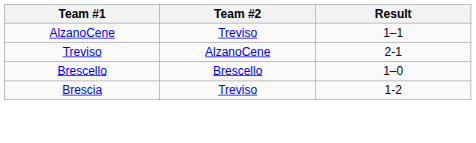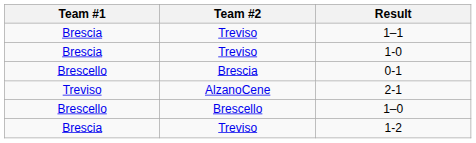 <table class="wikitable" style="text-align:center">
 <tr>
 <th width=200>Team #1</th>
 <th width=200>Team #2</th>
 <th width=200>Result</th>
 </tr>
 <tr>
-<td><a href='#'>AlzanoCene</a></td>
+<td><a href='#'>Brescia</a></td>
 <td><a href='#'>Treviso</a></td>
 <td>1–1</td>
+</tr>
+<tr>
+<td><a href='#'>Brescia</a></td>
+<td><a href='#'>Treviso</a></td>
+<td>1-0</td>
+</tr>
+<tr>
+<td><a href='#'>Brescello</a></td>
+<td><a href='#'>Brescia</a></td>
+<td>0-1</td>
 </tr>
 <tr>
 <td><a href='#'>Treviso</a></td>
 <td><a href='#'>AlzanoCene</a></td>
 <td>2-1</td>
 </tr>
 <tr>
 <td><a href='#'>Brescello</a></td>
 <td><a href='#'>Brescello</a></td>
 <td>1–0</td>
 </tr>
 <tr>
 <td><a href='#'>Brescia</a></td>
 <td><a href='#'>Treviso</a></td>
 <td>1-2</td>
 </tr>
 </table>
